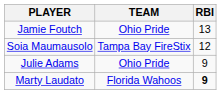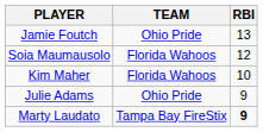 <table class="wikitable sortable" style="text-align:center;">
 <tr>
 <th>PLAYER</th>
 <th>TEAM</th>
 <th>RBI</th>
 </tr>
 <tr>
 <td><a href='#'>Jamie Foutch</a></td>
 <td><a href='#'>Ohio Pride</a></td>
 <td>13</td>
 </tr>
 <tr>
 <td><a href='#'>Soia Maumausolo</a></td>
-<td><a href='#'>Tampa Bay FireStix</a></td>
+<td><a href='#'>Florida Wahoos</a></td>
 <td>12</td>
+</tr>
+<tr>
+<td><a href='#'>Kim Maher</a></td>
+<td><a href='#'>Florida Wahoos</a></td>
+<td>10</td>
 </tr>
 <tr>
 <td><a href='#'>Julie Adams</a></td>
 <td><a href='#'>Ohio Pride</a></td>
 <td>9</td>
 </tr>
 <tr>
 <td><a href='#'>Marty Laudato</a></td>
-<td><a href='#'>Florida Wahoos</a></td>
+<td><a href='#'>Tampa Bay FireStix</a></td>
 <td><strong>9</strong></td>
 </tr>
 </table>
